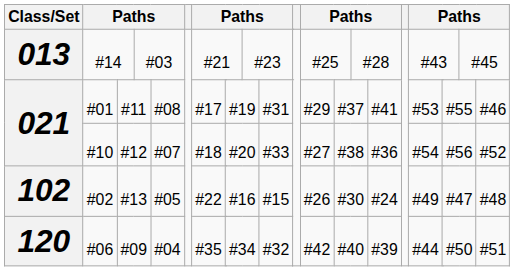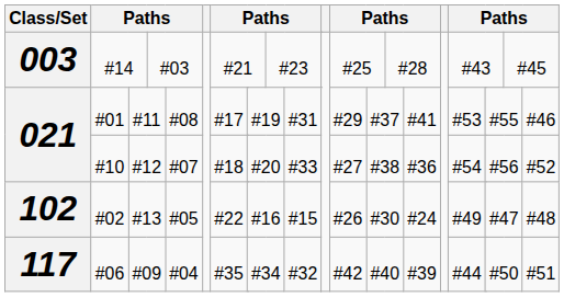 <table class=wikitable style="text-align:center;">
 <tr>
 <th>Class/Set</th>
 <th colspan=6>Paths </th>
 <th></th>
 <th colspan=6>Paths </th>
 <th></th>
 <th colspan=6>Paths </th>
 <th></th>
 <th colspan=6>Paths </th>
 </tr>
 <tr>
-<th style="font-size:200%;"><em>013</em></th>
+<th style="font-size:200%;"><em>003</em></th>
 <td colspan=3><br><span>#14</span></td>
 <td colspan=3><br><span>#03</span></td>
 <td rowspan=5></td>
 <td colspan=3><br><span>#21</span></td>
 <td colspan=3><br><span>#23</span></td>
 <td rowspan=5></td>
 <td colspan=3><br><span>#25</span></td>
 <td colspan=3><br><span>#28</span></td>
 <td rowspan=5></td>
 <td colspan=3><br><span>#43</span></td>
 <td colspan=3><br><span>#45</span></td>
 </tr>
 <tr>
 <th style="font-size:200%;" rowspan=2><em>021</em></th>
 <td colspan=2><br><span>#01</span></td>
 <td colspan=2><br><span>#11</span></td>
 <td colspan=2><br><span>#08</span></td>
 <td colspan=2><br><span>#17</span></td>
 <td colspan=2><br><span>#19</span></td>
 <td colspan=2><br><span>#31</span></td>
 <td colspan=2><br><span>#29</span></td>
 <td colspan=2><br><span>#37</span></td>
 <td colspan=2><br><span>#41</span></td>
 <td colspan=2><br><span>#53</span></td>
 <td colspan=2><br><span>#55</span></td>
 <td colspan=2><br><span>#46</span></td>
 </tr>
 <tr>
 <td colspan=2><br><span>#10</span></td>
 <td colspan=2><br><span>#12</span></td>
 <td colspan=2><br><span>#07</span></td>
 <td colspan=2><br><span>#18</span></td>
 <td colspan=2><br><span>#20</span></td>
 <td colspan=2><br><span>#33</span></td>
 <td colspan=2><br><span>#27</span></td>
 <td colspan=2><br><span>#38</span></td>
 <td colspan=2><br><span>#36</span></td>
 <td colspan=2><br><span>#54</span></td>
 <td colspan=2><br><span>#56</span></td>
 <td colspan=2><br><span>#52</span></td>
 </tr>
 <tr>
 <th style="font-size:200%;"><em>102</em></th>
 <td colspan=2><br><span>#02</span></td>
 <td colspan=2><br><span>#13</span></td>
 <td colspan=2><br><span>#05</span></td>
 <td colspan=2><br><span>#22</span></td>
 <td colspan=2><br><span>#16</span></td>
 <td colspan=2><br><span>#15</span></td>
 <td colspan=2><br><span>#26</span></td>
 <td colspan=2><br><span>#30</span></td>
 <td colspan=2><br><span>#24</span></td>
 <td colspan=2><br><span>#49</span></td>
 <td colspan=2><br><span>#47</span></td>
 <td colspan=2><br><span>#48</span></td>
 </tr>
 <tr>
-<th style="font-size:200%;"><em>120</em></th>
+<th style="font-size:200%;"><em>117</em></th>
 <td colspan=2><br><span>#06</span></td>
 <td colspan=2><br><span>#09</span></td>
 <td colspan=2><br><span>#04</span></td>
 <td colspan=2><br><span>#35</span></td>
 <td colspan=2><br><span>#34</span></td>
 <td colspan=2><br><span>#32</span></td>
 <td colspan=2><br><span>#42</span></td>
 <td colspan=2><br><span>#40</span></td>
 <td colspan=2><br><span>#39</span></td>
 <td colspan=2><br><span>#44</span></td>
 <td colspan=2><br><span>#50</span></td>
 <td colspan=2><br><span>#51</span></td>
 </tr>
 </table>
